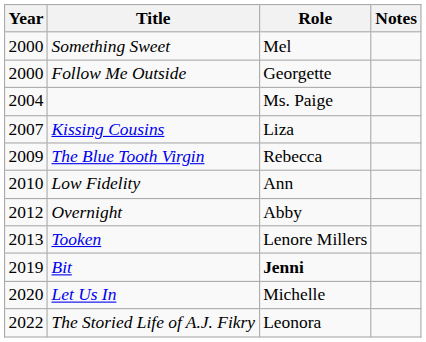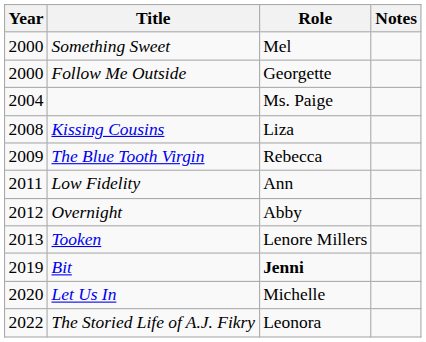 <table class="wikitable sortable">
 <tr>
 <th>Year</th>
 <th>Title</th>
 <th>Role</th>
 <th class="unsortable">Notes</th>
 </tr>
 <tr>
 <td>2000</td>
 <td><em>Something Sweet</em></td>
 <td>Mel</td>
 <td></td>
 </tr>
 <tr>
 <td>2000</td>
 <td><em>Follow Me Outside</em></td>
 <td>Georgette</td>
 <td></td>
 </tr>
 <tr>
 <td>2004</td>
 <td><em></em></td>
 <td>Ms. Paige</td>
 <td></td>
 </tr>
 <tr>
-<td>2007</td>
+<td>2008</td>
 <td><em><a href='#'>Kissing Cousins</a></em></td>
 <td>Liza</td>
 <td></td>
 </tr>
 <tr>
 <td>2009</td>
 <td><em><a href='#'>The Blue Tooth Virgin</a></em></td>
 <td>Rebecca</td>
 <td></td>
 </tr>
 <tr>
-<td>2010</td>
+<td>2011</td>
 <td><em>Low Fidelity</em></td>
 <td>Ann</td>
 <td></td>
 </tr>
 <tr>
 <td>2012</td>
 <td><em>Overnight</em></td>
 <td>Abby</td>
 <td></td>
 </tr>
 <tr>
 <td>2013</td>
 <td><em><a href='#'>Tooken</a></em></td>
 <td>Lenore Millers</td>
 <td></td>
 </tr>
 <tr>
 <td>2019</td>
 <td><em><a href='#'>Bit</a></em></td>
 <td><strong>Jenni</strong></td>
 <td></td>
 </tr>
 <tr>
 <td>2020</td>
 <td><em><a href='#'>Let Us In</a></em></td>
 <td>Michelle</td>
 <td></td>
 </tr>
 <tr>
 <td>2022</td>
 <td><em>The Storied Life of A.J. Fikry</em></td>
 <td>Leonora</td>
 <td></td>
 </tr>
 </table>
